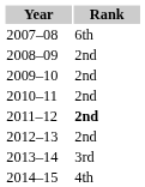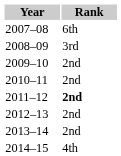 <table style="border:'1' 'solid' 'gray' " width="150">
 <tr>
 <th width="64" bgcolor="#CCCCCC">Year</th>
 <th width="64" bgcolor="#CCCCCC">Rank</th>
 </tr>
 <tr>
 <td width="64">2007–08</td>
 <td width="64">6th</td>
 </tr>
 <tr>
 <td width="64">2008–09</td>
-<td width="64">2nd</td>
+<td width="64">3rd</td>
 </tr>
 <tr>
 <td width="64">2009–10</td>
 <td width="64">2nd</td>
 </tr>
 <tr>
 <td width="64">2010–11</td>
 <td width="64">2nd</td>
 </tr>
 <tr>
 <td width="64">2011–12</td>
 <td width="64"><strong>2nd</strong></td>
 </tr>
 <tr>
 <td width="64">2012–13</td>
 <td width="64">2nd</td>
 </tr>
 <tr>
 <td width="64">2013–14</td>
-<td width="64">3rd</td>
+<td width="64">2nd</td>
 </tr>
 <tr>
 <td width="64">2014–15</td>
 <td width="64">4th</td>
 </tr>
 </table>
